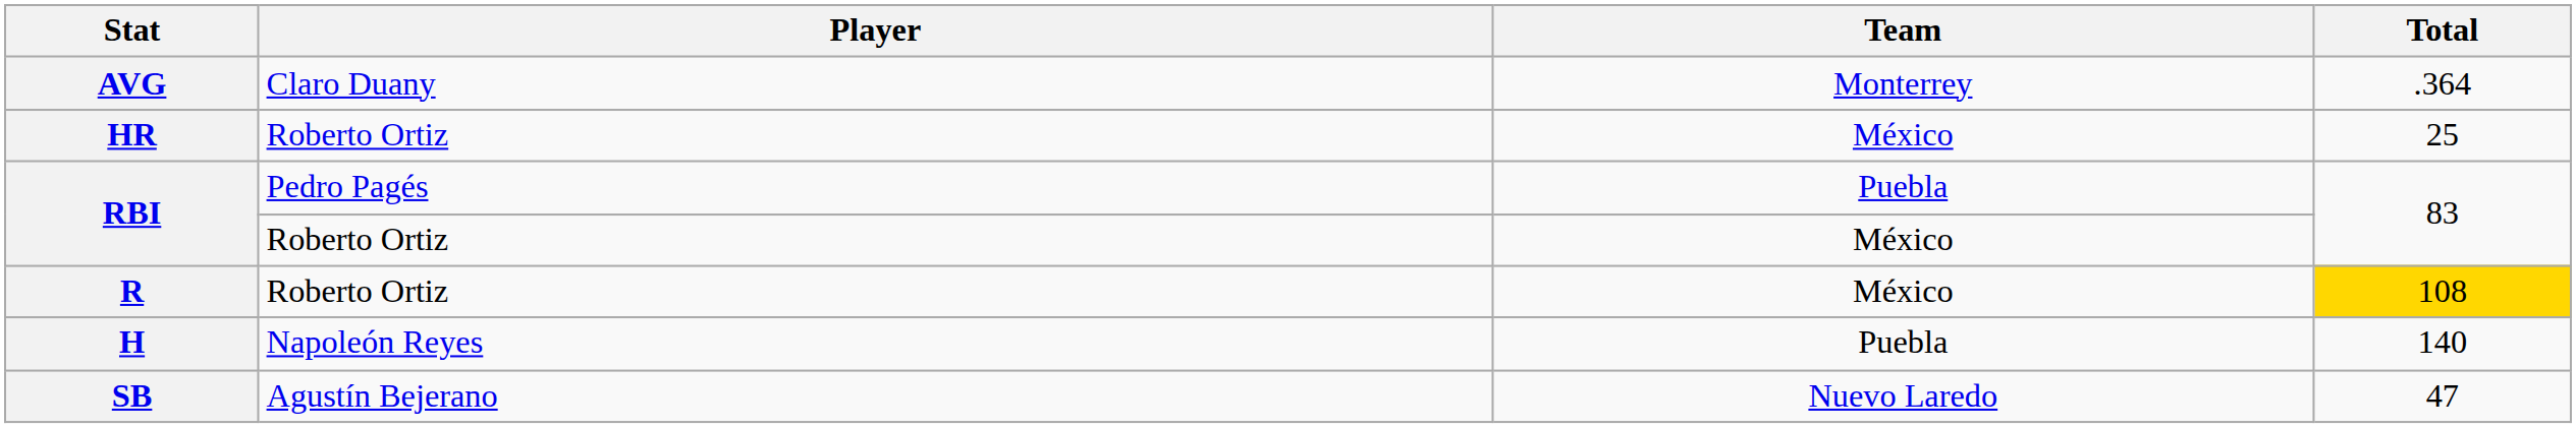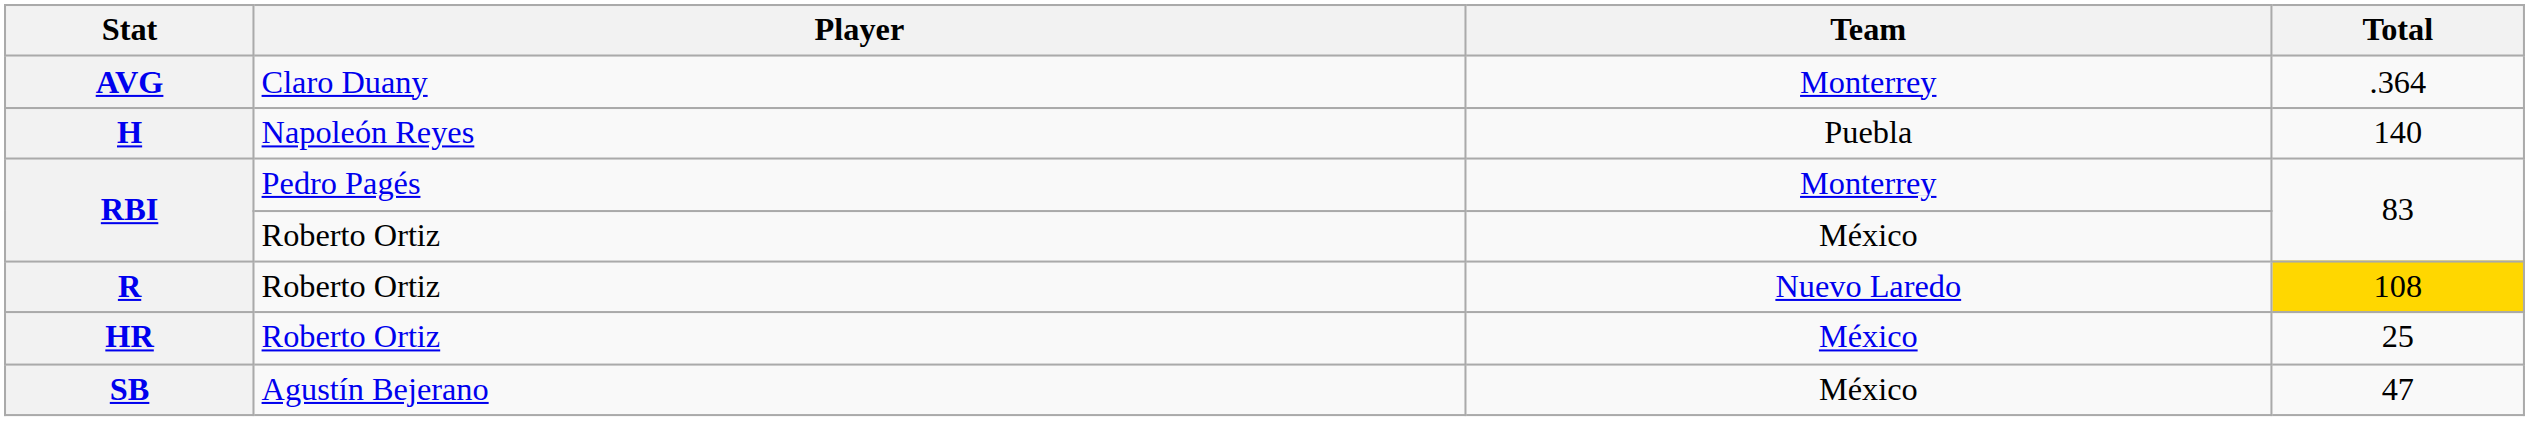 <table class="wikitable" style="text-align:center;">
 <tr>
 <th scope="col" width="3%">Stat</th>
 <th scope="col" width="15%">Player</th>
 <th scope="col" width="10%">Team</th>
 <th scope="col" width="3%">Total</th>
 </tr>
 <tr>
 <th scope="row" style="text-align:center;"><a href='#'>AVG</a></th>
 <td align=left> <a href='#'>Claro Duany</a></td>
 <td><a href='#'>Monterrey</a></td>
 <td>.364</td>
 </tr>
 <tr>
-<th scope="row" style="text-align:center;"><a href='#'>HR</a></th>
-<td align=left> <a href='#'>Roberto Ortiz</a></td>
-<td><a href='#'>México</a></td>
-<td>25</td>
+<th scope="row" style="text-align:center;"><a href='#'>H</a></th>
+<td align=left> <a href='#'>Napoleón Reyes</a></td>
+<td>Puebla</td>
+<td>140</td>
 </tr>
 <tr>
 <th scope="row" style="text-align:center;" rowspan=2><a href='#'>RBI</a></th>
 <td align=left> <a href='#'>Pedro Pagés</a></td>
-<td><a href='#'>Puebla</a></td>
+<td><a href='#'>Monterrey</a></td>
 <td rowspan=2>83</td>
 </tr>
 <tr>
 <td align=left> Roberto Ortiz</td>
 <td>México</td>
 </tr>
 <tr>
 <th scope="row" style="text-align:center;"><a href='#'>R</a></th>
 <td align=left> Roberto Ortiz</td>
-<td>México</td>
+<td><a href='#'>Nuevo Laredo</a></td>
 <td style="background: gold;">108</td>
 </tr>
 <tr>
-<th scope="row" style="text-align:center;"><a href='#'>H</a></th>
-<td align=left> <a href='#'>Napoleón Reyes</a></td>
-<td>Puebla</td>
-<td>140</td>
+<th scope="row" style="text-align:center;"><a href='#'>HR</a></th>
+<td align=left> <a href='#'>Roberto Ortiz</a></td>
+<td><a href='#'>México</a></td>
+<td>25</td>
 </tr>
 <tr>
 <th scope="row" style="text-align:center;"><a href='#'>SB</a></th>
 <td align=left> <a href='#'>Agustín Bejerano</a></td>
-<td><a href='#'>Nuevo Laredo</a></td>
+<td>México</td>
 <td>47</td>
 </tr>
 </table>
